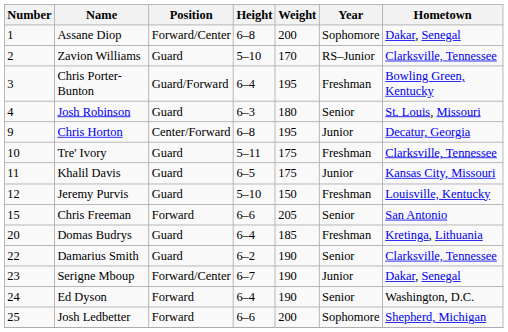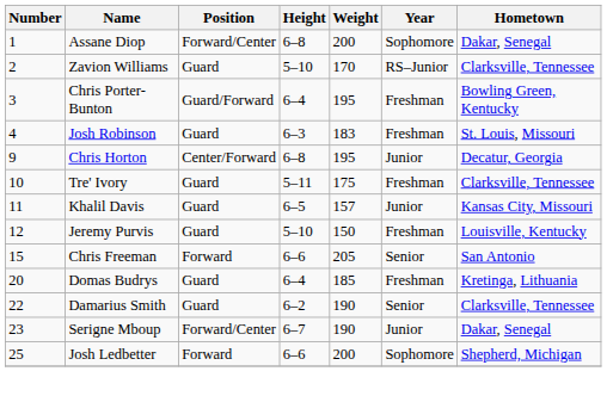 <table class="wikitable" style="font-size: 95%;">
 <tr>
 <th>Number</th>
 <th>Name</th>
 <th>Position</th>
 <th>Height</th>
 <th>Weight</th>
 <th>Year</th>
 <th>Hometown</th>
 </tr>
 <tr>
 <td>1</td>
 <td>Assane Diop</td>
 <td>Forward/Center</td>
 <td>6–8</td>
 <td>200</td>
 <td>Sophomore</td>
 <td><a href='#'>Dakar</a>, <a href='#'>Senegal</a></td>
 </tr>
 <tr>
 <td>2</td>
 <td>Zavion Williams</td>
 <td>Guard</td>
 <td>5–10</td>
 <td>170</td>
 <td>RS–Junior</td>
 <td><a href='#'>Clarksville, Tennessee</a></td>
 </tr>
 <tr>
 <td>3</td>
 <td>Chris Porter-Bunton</td>
 <td>Guard/Forward</td>
 <td>6–4</td>
 <td>195</td>
 <td>Freshman</td>
 <td><a href='#'>Bowling Green, Kentucky</a></td>
 </tr>
 <tr>
 <td>4</td>
 <td><a href='#'>Josh Robinson</a></td>
 <td>Guard</td>
 <td>6–3</td>
-<td>180</td>
-<td>Senior</td>
+<td>183</td>
+<td>Freshman</td>
 <td><a href='#'>St. Louis</a>, <a href='#'>Missouri</a></td>
 </tr>
 <tr>
 <td>9</td>
 <td><a href='#'>Chris Horton</a></td>
 <td>Center/Forward</td>
 <td>6–8</td>
 <td>195</td>
 <td>Junior</td>
 <td><a href='#'>Decatur, Georgia</a></td>
 </tr>
 <tr>
 <td>10</td>
 <td>Tre' Ivory</td>
 <td>Guard</td>
 <td>5–11</td>
 <td>175</td>
 <td>Freshman</td>
 <td><a href='#'>Clarksville, Tennessee</a></td>
 </tr>
 <tr>
 <td>11</td>
 <td>Khalil Davis</td>
 <td>Guard</td>
 <td>6–5</td>
-<td>175</td>
+<td>157</td>
 <td>Junior</td>
 <td><a href='#'>Kansas City, Missouri</a></td>
 </tr>
 <tr>
 <td>12</td>
 <td>Jeremy Purvis</td>
 <td>Guard</td>
 <td>5–10</td>
 <td>150</td>
 <td>Freshman</td>
 <td><a href='#'>Louisville, Kentucky</a></td>
 </tr>
 <tr>
 <td>15</td>
 <td>Chris Freeman</td>
 <td>Forward</td>
 <td>6–6</td>
 <td>205</td>
 <td>Senior</td>
 <td><a href='#'>San Antonio</a></td>
 </tr>
 <tr>
 <td>20</td>
 <td>Domas Budrys</td>
 <td>Guard</td>
 <td>6–4</td>
 <td>185</td>
 <td>Freshman</td>
 <td><a href='#'>Kretinga</a>, <a href='#'>Lithuania</a></td>
 </tr>
 <tr>
 <td>22</td>
 <td>Damarius Smith</td>
 <td>Guard</td>
 <td>6–2</td>
 <td>190</td>
 <td>Senior</td>
 <td><a href='#'>Clarksville, Tennessee</a></td>
 </tr>
 <tr>
 <td>23</td>
 <td>Serigne Mboup</td>
 <td>Forward/Center</td>
 <td>6–7</td>
 <td>190</td>
 <td>Junior</td>
 <td><a href='#'>Dakar</a>, <a href='#'>Senegal</a></td>
 </tr>
 <tr>
-<td>24</td>
-<td>Ed Dyson</td>
-<td>Forward</td>
-<td>6–4</td>
-<td>190</td>
-<td>Senior</td>
-<td>Washington, D.C.</td>
-</tr>
-<tr>
 <td>25</td>
 <td>Josh Ledbetter</td>
 <td>Forward</td>
 <td>6–6</td>
 <td>200</td>
 <td>Sophomore</td>
 <td><a href='#'>Shepherd, Michigan</a></td>
 </tr>
 <tr>
 </tr>
 </table>
